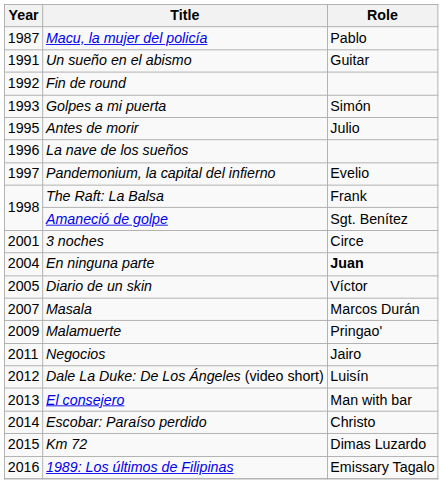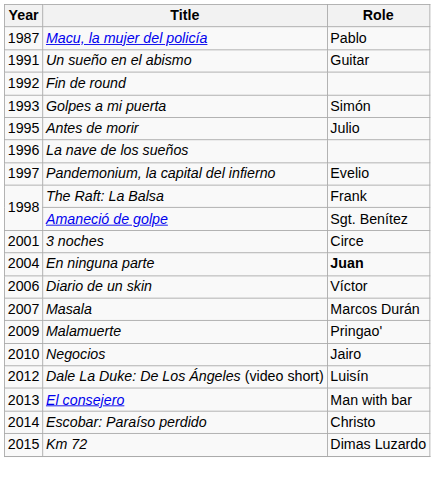 <table class="wikitable sortable plainrowheaders">
 <tr>
 <th>Year</th>
 <th>Title</th>
 <th>Role</th>
 </tr>
 <tr>
 <td>1987</td>
 <td><em><a href='#'>Macu, la mujer del policía</a></em></td>
 <td>Pablo</td>
 </tr>
 <tr>
 <td>1991</td>
 <td><em>Un sueño en el abismo</em></td>
 <td>Guitar</td>
 </tr>
 <tr>
 <td>1992</td>
 <td><em>Fin de round</em></td>
 <td></td>
 </tr>
 <tr>
 <td>1993</td>
 <td><em>Golpes a mi puerta</em></td>
 <td>Simón</td>
 </tr>
 <tr>
 <td>1995</td>
 <td><em>Antes de morir</em></td>
 <td>Julio</td>
 </tr>
 <tr>
 <td>1996</td>
 <td><em>La nave de los sueños</em></td>
 <td></td>
 </tr>
 <tr>
 <td>1997</td>
 <td><em>Pandemonium, la capital del infierno</em></td>
 <td>Evelio</td>
 </tr>
 <tr>
 <td rowspan=2>1998</td>
 <td><em>The Raft: La Balsa</em></td>
 <td>Frank</td>
 </tr>
 <tr>
 <td><em><a href='#'>Amaneció de golpe</a></em></td>
 <td>Sgt. Benítez</td>
 </tr>
 <tr>
 <td>2001</td>
 <td><em>3 noches</em></td>
 <td>Circe</td>
 </tr>
 <tr>
 <td>2004</td>
 <td><em>En ninguna parte</em></td>
 <td><strong>Juan</strong></td>
 </tr>
 <tr>
-<td>2005</td>
+<td>2006</td>
 <td><em>Diario de un skin</em></td>
 <td>Víctor</td>
 </tr>
 <tr>
 <td>2007</td>
 <td><em>Masala</em></td>
 <td>Marcos Durán</td>
 </tr>
 <tr>
 <td>2009</td>
 <td><em>Malamuerte</em></td>
 <td>Pringao'</td>
 </tr>
 <tr>
-<td>2011</td>
+<td>2010</td>
 <td><em>Negocios</em></td>
 <td>Jairo</td>
 </tr>
 <tr>
 <td>2012</td>
 <td><em>Dale La Duke: De Los Ángeles</em> (video short)</td>
 <td>Luisín</td>
 </tr>
 <tr>
 <td>2013</td>
 <td><em><a href='#'>El consejero</a></em></td>
 <td>Man with bar</td>
 </tr>
 <tr>
 <td>2014</td>
 <td><em>Escobar: Paraíso perdido</em></td>
 <td>Christo</td>
 </tr>
 <tr>
 <td>2015</td>
 <td><em>Km 72</em></td>
 <td>Dimas Luzardo</td>
 </tr>
 <tr>
-<td>2016</td>
-<td><em><a href='#'>1989: Los últimos de Filipinas</a></em></td>
-<td>Emissary Tagalo</td>
-</tr>
-<tr>
 </tr>
 </table>
